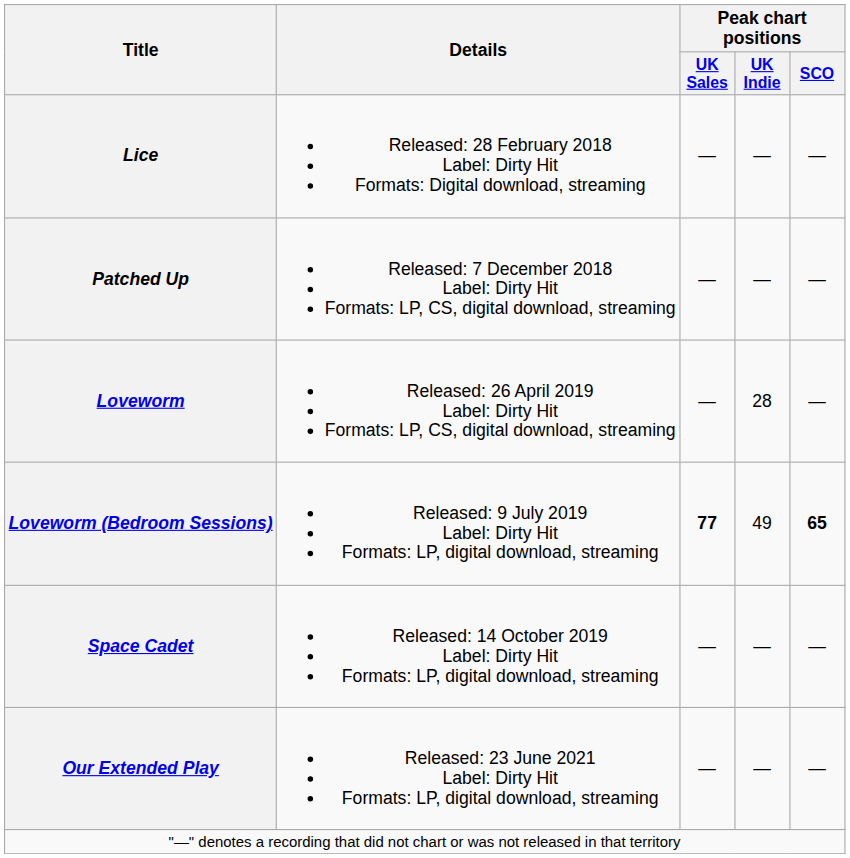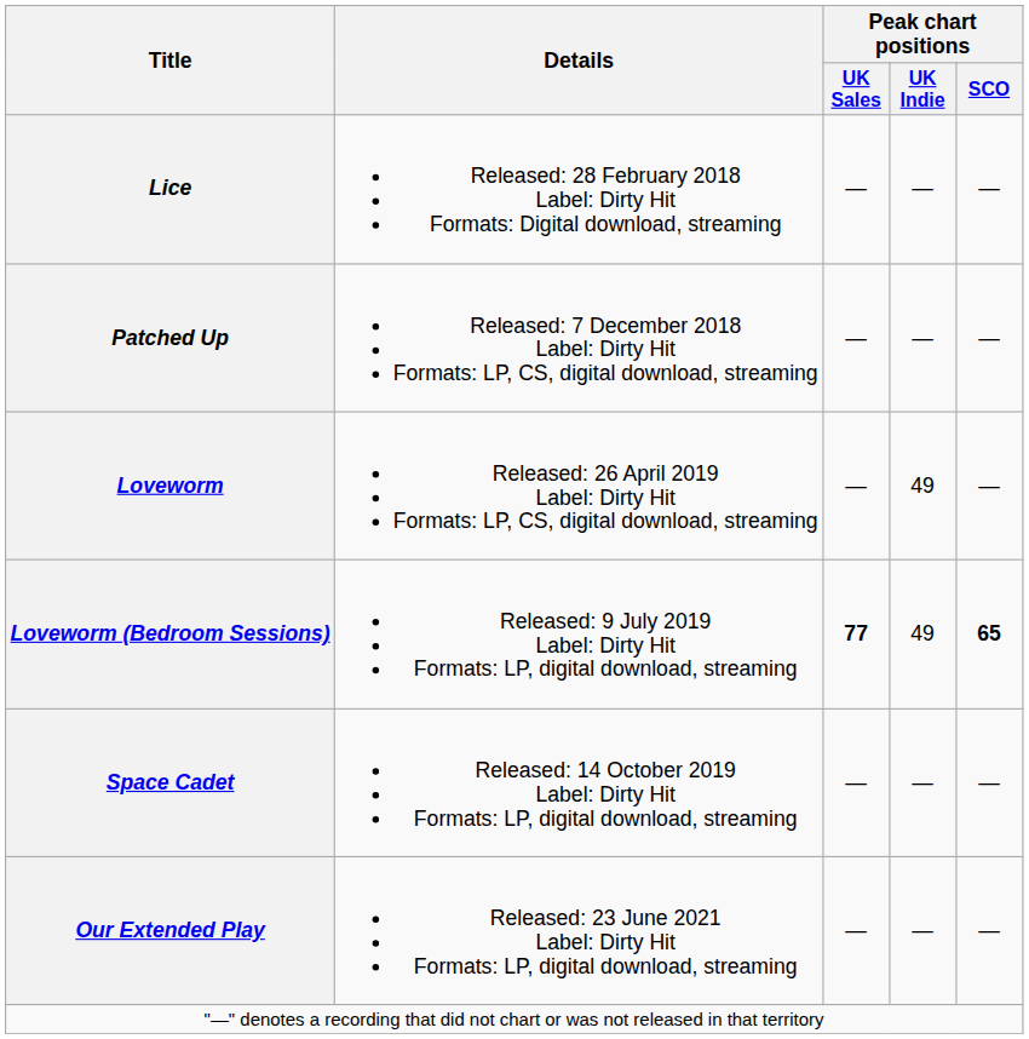 <table class="wikitable plainrowheaders" style="text-align:center;">
 <tr>
 <th scope="col" rowspan="2">Title</th>
 <th scope="col" rowspan="2">Details</th>
 <th scope="col" colspan="3">Peak chart positions</th>
 </tr>
 <tr>
 <th scope="col" style="width:3em;font-size:90%;"><a href='#'>UK<br>Sales</a><br></th>
 <th scope="col" style="width:3em;font-size:90%;"><a href='#'>UK<br>Indie</a><br></th>
 <th scope="col" style="width:3em;font-size:90%;"><a href='#'>SCO</a><br></th>
 </tr>
 <tr>
 <th scope="row"><em>Lice</em></th>
 <td><br><ul><li>Released: 28 February 2018</li><li>Label: Dirty Hit</li><li>Formats: Digital download, streaming</li></ul></td>
 <td>—</td>
 <td>—</td>
 <td>—</td>
 </tr>
 <tr>
 <th scope="row"><em>Patched Up</em></th>
 <td><br><ul><li>Released: 7 December 2018</li><li>Label: Dirty Hit</li><li>Formats: LP, CS, digital download, streaming</li></ul></td>
 <td>—</td>
 <td>—</td>
 <td>—</td>
 </tr>
 <tr>
 <th scope="row"><em><a href='#'>Loveworm</a></em></th>
 <td><br><ul><li>Released: 26 April 2019</li><li>Label: Dirty Hit</li><li>Formats: LP, CS, digital download, streaming</li></ul></td>
 <td>—</td>
-<td>28</td>
+<td>49</td>
 <td>—</td>
 </tr>
 <tr>
 <th scope="row"><em><a href='#'>Loveworm (Bedroom Sessions)</a></em></th>
 <td><br><ul><li>Released: 9 July 2019</li><li>Label: Dirty Hit</li><li>Formats: LP, digital download, streaming</li></ul></td>
 <td><strong>77</strong></td>
 <td>49</td>
 <td><strong>65</strong></td>
 </tr>
 <tr>
 <th scope="row"><em><a href='#'>Space Cadet</a></em></th>
 <td><br><ul><li>Released: 14 October 2019</li><li>Label: Dirty Hit</li><li>Formats: LP, digital download, streaming</li></ul></td>
 <td>—</td>
 <td>—</td>
 <td>—</td>
 </tr>
 <tr>
 <th scope="row"><em><a href='#'>Our Extended Play</a></em></th>
 <td><br><ul><li>Released: 23 June 2021</li><li>Label: Dirty Hit</li><li>Formats: LP, digital download, streaming</li></ul></td>
 <td>—</td>
 <td>—</td>
 <td>—</td>
 </tr>
 <tr>
 <td colspan="13" style="font-size:85%">"—" denotes a recording that did not chart or was not released in that territory</td>
 </tr>
 </table>
